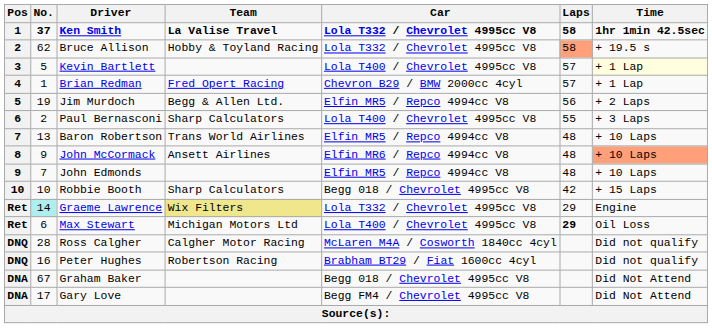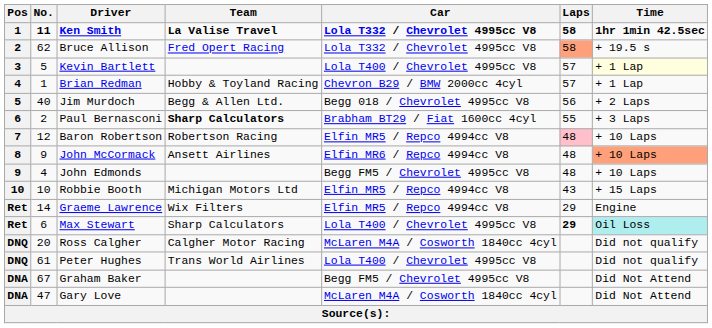 <table class="wikitable" style="font-size: 87%;">
 <tr>
 <th>Pos</th>
 <th>No.</th>
 <th>Driver</th>
 <th>Team</th>
 <th>Car</th>
 <th>Laps</th>
 <th>Time</th>
 </tr>
 <tr>
 <th>1</th>
-<td align="center"><strong>37</strong></td>
+<td align="center"><strong>11</strong></td>
 <td><strong> <a href='#'>Ken Smith</a></strong></td>
 <td><strong>La Valise Travel</strong></td>
 <td><strong><a href='#'>Lola T332</a> / <a href='#'>Chevrolet</a> 4995cc V8</strong></td>
 <td><strong>58</strong></td>
 <td><strong>1hr 1min 42.5sec</strong></td>
 </tr>
 <tr>
 <th>2</th>
 <td align="center">62</td>
 <td> Bruce Allison</td>
-<td>Hobby & Toyland Racing</td>
+<td><a href='#'>Fred Opert Racing</a></td>
 <td><a href='#'>Lola T332</a> / <a href='#'>Chevrolet</a> 4995cc V8</td>
 <td style="background: lightsalmon;">58</td>
 <td>+ 19.5 s</td>
 </tr>
 <tr>
 <th>3</th>
 <td align="center">5</td>
 <td> <a href='#'>Kevin Bartlett</a></td>
 <td></td>
 <td><a href='#'>Lola T400</a> / <a href='#'>Chevrolet</a> 4995cc V8</td>
 <td>57</td>
 <td style="background: lightyellow;">+ 1 Lap</td>
 </tr>
 <tr>
 <th>4</th>
 <td align="center">1</td>
 <td> <a href='#'>Brian Redman</a></td>
-<td><a href='#'>Fred Opert Racing</a></td>
+<td>Hobby & Toyland Racing</td>
 <td><a href='#'>Chevron B29</a> / <a href='#'>BMW</a> 2000cc 4cyl</td>
 <td>57</td>
 <td>+ 1 Lap</td>
 </tr>
 <tr>
 <th>5</th>
-<td align="center">19</td>
+<td align="center">40</td>
 <td> Jim Murdoch</td>
 <td>Begg & Allen Ltd.</td>
-<td><a href='#'>Elfin MR5</a> / <a href='#'>Repco</a> 4994cc V8</td>
+<td>Begg 018 / <a href='#'>Chevrolet</a> 4995cc V8</td>
 <td>56</td>
 <td>+ 2 Laps</td>
 </tr>
 <tr>
 <th>6</th>
 <td align="center">2</td>
 <td> Paul Bernasconi</td>
-<td>Sharp Calculators</td>
-<td><a href='#'>Lola T400</a> / <a href='#'>Chevrolet</a> 4995cc V8</td>
+<td><strong>Sharp Calculators</strong></td>
+<td><a href='#'>Brabham BT29</a> / <a href='#'>Fiat</a> 1600cc 4cyl</td>
 <td>55</td>
 <td>+ 3 Laps</td>
 </tr>
 <tr>
 <th>7</th>
-<td align="center">13</td>
+<td align="center">12</td>
 <td> Baron Robertson</td>
-<td>Trans World Airlines</td>
+<td>Robertson Racing</td>
 <td><a href='#'>Elfin MR5</a> / <a href='#'>Repco</a> 4994cc V8</td>
-<td>48</td>
+<td style="background: pink;">48</td>
 <td>+ 10 Laps</td>
 </tr>
 <tr>
 <th>8</th>
 <td align="center">9</td>
 <td> <a href='#'>John McCormack</a></td>
 <td>Ansett Airlines</td>
 <td><a href='#'>Elfin MR6</a> / <a href='#'>Repco</a> 4994cc V8</td>
 <td>48</td>
 <td style="background: lightsalmon;">+ 10 Laps</td>
 </tr>
 <tr>
 <th>9</th>
-<td align="center">7</td>
+<td align="center">4</td>
 <td> John Edmonds</td>
 <td></td>
-<td><a href='#'>Elfin MR5</a> / <a href='#'>Repco</a> 4994cc V8</td>
+<td>Begg FM5 / <a href='#'>Chevrolet</a> 4995cc V8</td>
 <td>48</td>
 <td>+ 10 Laps</td>
 </tr>
 <tr>
 <th>10</th>
 <td align="center">10</td>
 <td> Robbie Booth</td>
-<td>Sharp Calculators</td>
-<td>Begg 018 / <a href='#'>Chevrolet</a> 4995cc V8</td>
-<td>42</td>
+<td>Michigan Motors Ltd</td>
+<td><a href='#'>Elfin MR5</a> / <a href='#'>Repco</a> 4994cc V8</td>
+<td>43</td>
 <td>+ 15 Laps</td>
 </tr>
 <tr>
 <th>Ret</th>
-<td align="center" style="background: paleturquoise;">14</td>
+<td align="center">14</td>
 <td> <a href='#'>Graeme Lawrence</a></td>
-<td style="background: khaki;">Wix Filters</td>
-<td><a href='#'>Lola T332</a> / <a href='#'>Chevrolet</a> 4995cc V8</td>
+<td>Wix Filters</td>
+<td><a href='#'>Elfin MR5</a> / <a href='#'>Repco</a> 4994cc V8</td>
 <td>29</td>
 <td>Engine</td>
 </tr>
 <tr>
 <th>Ret</th>
 <td align="center">6</td>
 <td> <a href='#'>Max Stewart</a></td>
-<td>Michigan Motors Ltd</td>
+<td>Sharp Calculators</td>
 <td><a href='#'>Lola T400</a> / <a href='#'>Chevrolet</a> 4995cc V8</td>
 <td><strong>29</strong></td>
-<td>Oil Loss</td>
+<td style="background: paleturquoise;">Oil Loss</td>
 </tr>
 <tr>
 <th>DNQ</th>
-<td align="center">28</td>
+<td align="center">20</td>
 <td> Ross Calgher</td>
 <td>Calgher Motor Racing</td>
 <td><a href='#'>McLaren M4A</a> / <a href='#'>Cosworth</a> 1840cc 4cyl</td>
 <td></td>
 <td>Did not qualify</td>
 </tr>
 <tr>
 <th>DNQ</th>
-<td align="center">16</td>
+<td align="center">61</td>
 <td> Peter Hughes</td>
-<td>Robertson Racing</td>
-<td><a href='#'>Brabham BT29</a> / <a href='#'>Fiat</a> 1600cc 4cyl</td>
+<td>Trans World Airlines</td>
+<td><a href='#'>Lola T400</a> / <a href='#'>Chevrolet</a> 4995cc V8</td>
 <td></td>
 <td>Did not qualify</td>
 </tr>
 <tr>
 <th>DNA</th>
 <td align="center">67</td>
 <td> Graham Baker</td>
 <td></td>
-<td>Begg 018 / <a href='#'>Chevrolet</a> 4995cc V8</td>
+<td>Begg FM5 / <a href='#'>Chevrolet</a> 4995cc V8</td>
 <td></td>
 <td>Did Not Attend</td>
 </tr>
 <tr>
 <th>DNA</th>
-<td align="center">17</td>
+<td align="center">47</td>
 <td> Gary Love</td>
 <td></td>
-<td>Begg FM4 / <a href='#'>Chevrolet</a> 4995cc V8</td>
+<td><a href='#'>McLaren M4A</a> / <a href='#'>Cosworth</a> 1840cc 4cyl</td>
 <td></td>
 <td>Did Not Attend</td>
 </tr>
 <tr>
 <th colspan=7>Source(s): </th>
 </tr>
 </table>
